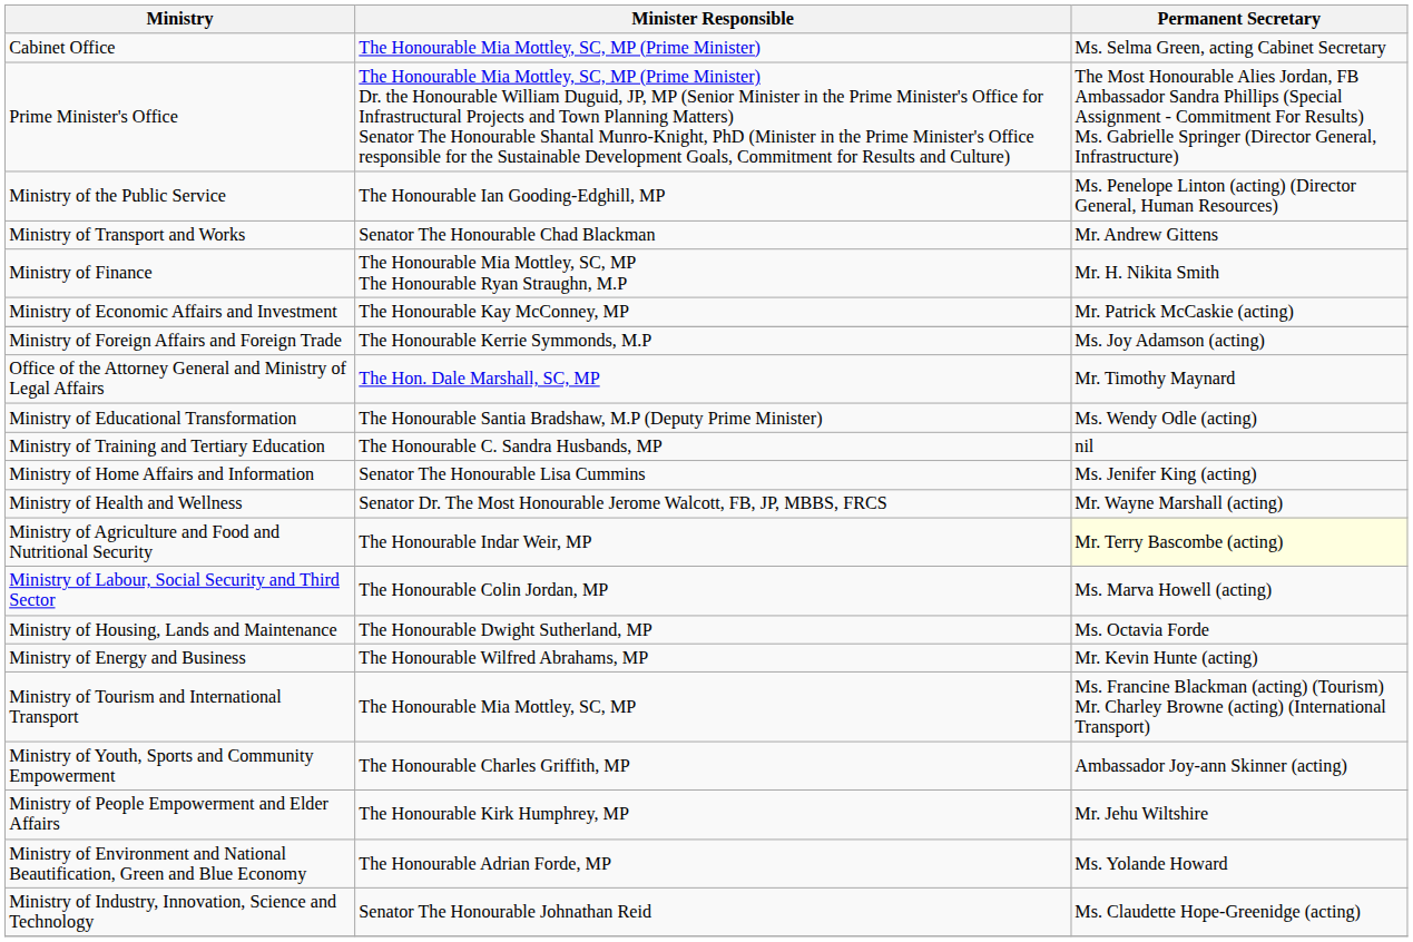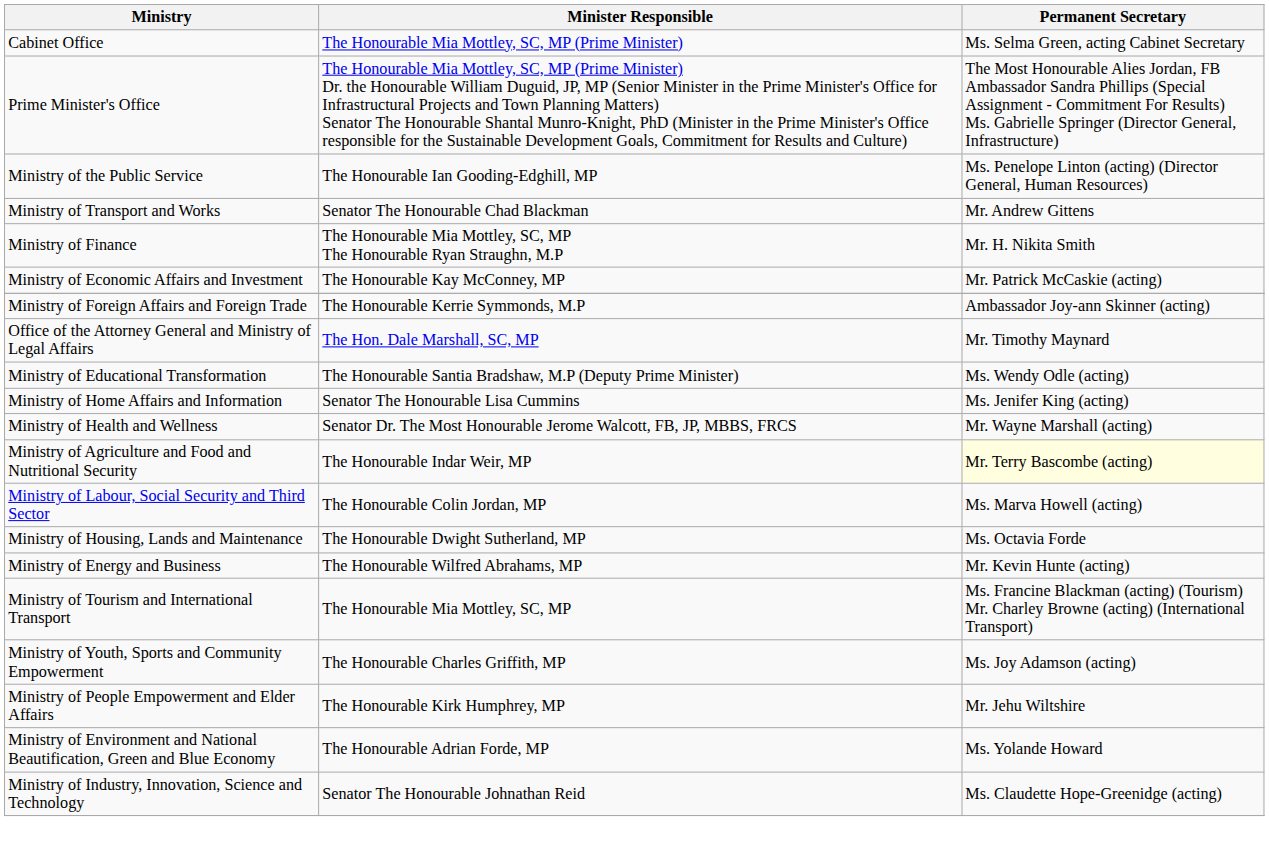 <table class="wikitable sortable mw-collapsible">
 <tr>
 <th>Ministry</th>
 <th>Minister Responsible</th>
 <th>Permanent Secretary</th>
 </tr>
 <tr>
 <td>Cabinet Office</td>
 <td><a href='#'>The Honourable Mia Mottley, SC, MP (Prime Minister)</a></td>
 <td>Ms. Selma Green, acting Cabinet Secretary</td>
 </tr>
 <tr>
 <td>Prime Minister's Office</td>
 <td><a href='#'>The Honourable Mia Mottley, SC, MP (Prime Minister)</a><br>Dr. the Honourable William Duguid, JP, MP (Senior Minister in the Prime Minister's Office for Infrastructural Projects and Town Planning Matters)<br>Senator The Honourable Shantal Munro-Knight, PhD (Minister in the Prime Minister's Office responsible for the Sustainable Development Goals, Commitment for Results and Culture)</td>
 <td>The Most Honourable Alies Jordan, FB<br>Ambassador Sandra Phillips (Special Assignment - Commitment For Results)<br>Ms. Gabrielle Springer (Director General, Infrastructure)</td>
 </tr>
 <tr>
 <td>Ministry of the Public Service</td>
 <td>The Honourable Ian Gooding-Edghill, MP</td>
 <td>Ms. Penelope Linton (acting) (Director General, Human Resources)</td>
 </tr>
 <tr>
 <td>Ministry of Transport and Works</td>
 <td>Senator The Honourable Chad Blackman</td>
 <td>Mr. Andrew Gittens</td>
 </tr>
 <tr>
 <td>Ministry of Finance</td>
 <td>The Honourable Mia Mottley, SC, MP<br>The Honourable Ryan Straughn, M.P</td>
 <td>Mr. H. Nikita Smith</td>
 </tr>
 <tr>
 <td>Ministry of Economic Affairs and Investment</td>
 <td>The Honourable Kay McConney, MP</td>
 <td>Mr. Patrick McCaskie (acting)</td>
 </tr>
 <tr>
 </tr>
 <tr>
 <td>Ministry of Foreign Affairs and Foreign Trade</td>
 <td>The Honourable Kerrie Symmonds, M.P</td>
-<td>Ms. Joy Adamson (acting)</td>
+<td>Ambassador Joy-ann Skinner (acting)</td>
 </tr>
 <tr>
 <td>Office of the Attorney General and Ministry of Legal Affairs</td>
 <td><a href='#'>The Hon. Dale Marshall, SC, MP</a></td>
 <td>Mr. Timothy Maynard</td>
 </tr>
 <tr>
 <td>Ministry of Educational Transformation</td>
 <td>The Honourable Santia Bradshaw, M.P (Deputy Prime Minister)</td>
 <td>Ms. Wendy Odle (acting)</td>
-</tr>
-<tr>
-<td>Ministry of Training and Tertiary Education</td>
-<td>The Honourable C. Sandra Husbands, MP</td>
-<td>nil</td>
 </tr>
 <tr>
 <td>Ministry of Home Affairs and Information</td>
 <td>Senator The Honourable Lisa Cummins</td>
 <td>Ms. Jenifer King (acting)</td>
 </tr>
 <tr>
 <td>Ministry of Health and Wellness</td>
 <td>Senator Dr. The Most Honourable Jerome Walcott, FB, JP, MBBS, FRCS</td>
 <td>Mr. Wayne Marshall (acting)</td>
 </tr>
 <tr>
 <td>Ministry of Agriculture and Food and Nutritional Security</td>
 <td>The Honourable Indar Weir, MP</td>
 <td style="background: lightyellow;">Mr. Terry Bascombe (acting)</td>
 </tr>
 <tr>
 <td><a href='#'>Ministry of Labour, Social Security and Third Sector</a></td>
 <td>The Honourable Colin Jordan, MP</td>
 <td>Ms. Marva Howell (acting)</td>
 </tr>
 <tr>
 <td>Ministry of Housing, Lands and Maintenance</td>
 <td>The Honourable Dwight Sutherland, MP</td>
 <td>Ms. Octavia Forde</td>
 </tr>
 <tr>
 <td>Ministry of Energy and Business</td>
 <td>The Honourable Wilfred Abrahams, MP</td>
 <td>Mr. Kevin Hunte (acting)</td>
 </tr>
 <tr>
 <td>Ministry of Tourism and International Transport</td>
 <td>The Honourable Mia Mottley, SC, MP</td>
 <td>Ms. Francine Blackman (acting) (Tourism)<br>Mr. Charley Browne (acting) (International Transport)</td>
 </tr>
 <tr>
 <td>Ministry of Youth, Sports and Community Empowerment</td>
 <td>The Honourable Charles Griffith, MP</td>
-<td>Ambassador Joy-ann Skinner (acting)</td>
+<td>Ms. Joy Adamson (acting)</td>
 </tr>
 <tr>
 <td>Ministry of People Empowerment and Elder Affairs</td>
 <td>The Honourable Kirk Humphrey, MP</td>
 <td>Mr. Jehu Wiltshire</td>
 </tr>
 <tr>
 <td>Ministry of Environment and National Beautification, Green and Blue Economy</td>
 <td>The Honourable Adrian Forde, MP</td>
 <td>Ms. Yolande Howard</td>
 </tr>
 <tr>
 <td>Ministry of Industry, Innovation, Science and Technology</td>
 <td>Senator The Honourable Johnathan Reid</td>
 <td>Ms. Claudette Hope-Greenidge (acting)</td>
 </tr>
 <tr>
 </tr>
 </table>
